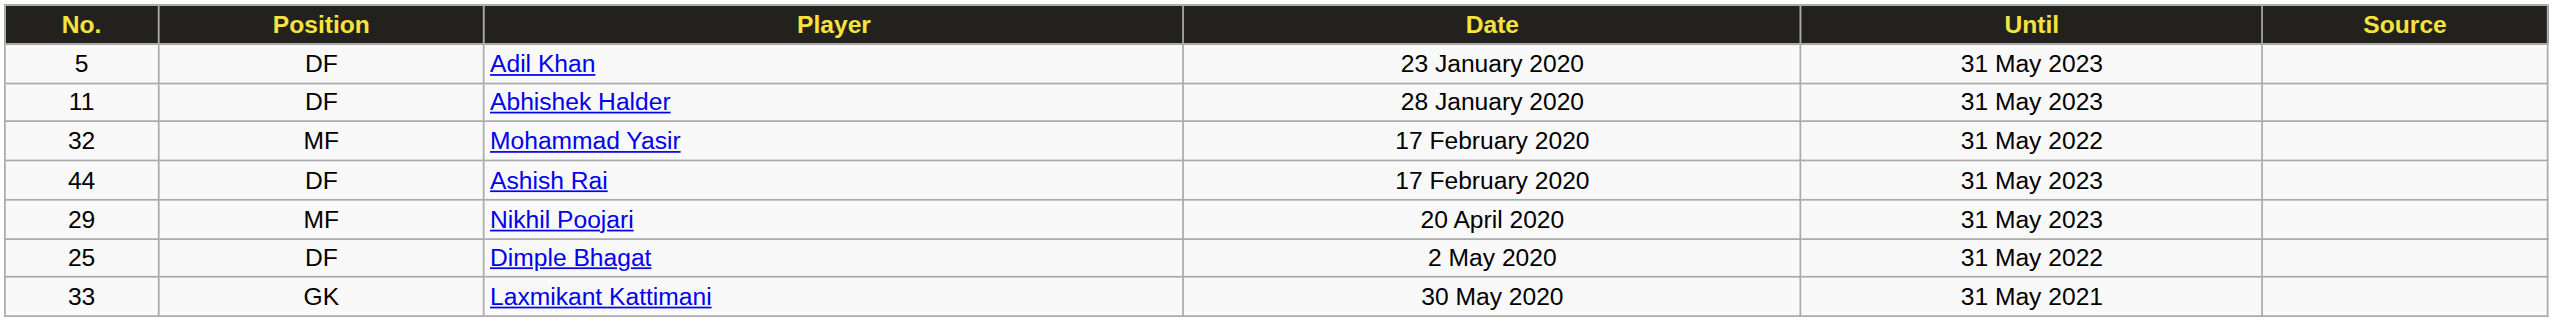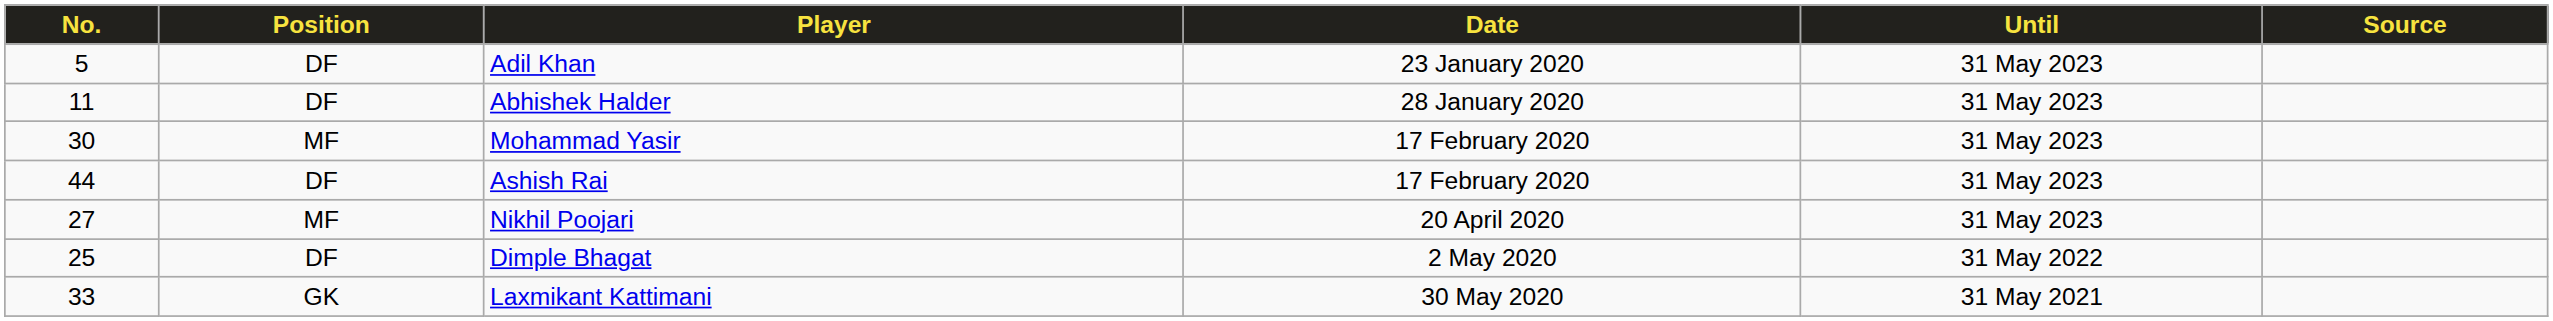 <table class="wikitable"  style="text-align:center; font-size:90%; width:75%;">
 <tr>
 <th style="background:#22211D; color:#F7E33F; text-align:center;">No.</th>
 <th style="background:#22211D; color:#F7E33F; text-align:center;">Position</th>
 <th style="background:#22211D; color:#F7E33F; text-align:center;">Player</th>
 <th style="background:#22211D; color:#F7E33F; text-align:center;">Date</th>
 <th style="background:#22211D; color:#F7E33F; text-align:center;">Until</th>
 <th style="background:#22211D; color:#F7E33F; text-align:center;">Source</th>
 </tr>
 <tr>
 <td>5</td>
 <td>DF</td>
 <td align="left"> <a href='#'>Adil Khan</a></td>
 <td>23 January 2020</td>
 <td>31 May 2023</td>
 <td></td>
 </tr>
 <tr>
 <td>11</td>
 <td>DF</td>
 <td align="left"> <a href='#'>Abhishek Halder</a></td>
 <td>28 January 2020</td>
 <td>31 May 2023</td>
 <td></td>
 </tr>
 <tr>
-<td>32</td>
+<td>30</td>
 <td>MF</td>
 <td align="left"> <a href='#'>Mohammad Yasir</a></td>
 <td>17 February 2020</td>
-<td>31 May 2022</td>
+<td>31 May 2023</td>
 <td></td>
 </tr>
 <tr>
 <td>44</td>
 <td>DF</td>
 <td align="left"> <a href='#'>Ashish Rai</a></td>
 <td>17 February 2020</td>
 <td>31 May 2023</td>
 <td></td>
 </tr>
 <tr>
-<td>29</td>
+<td>27</td>
 <td>MF</td>
 <td align="left"> <a href='#'>Nikhil Poojari</a></td>
 <td>20 April 2020</td>
 <td>31 May 2023</td>
 <td></td>
 </tr>
 <tr>
 <td>25</td>
 <td>DF</td>
 <td align="left"> <a href='#'>Dimple Bhagat</a></td>
 <td>2 May 2020</td>
 <td>31 May 2022</td>
 <td></td>
 </tr>
 <tr>
 <td>33</td>
 <td>GK</td>
 <td align="left"> <a href='#'>Laxmikant Kattimani</a></td>
 <td>30 May 2020</td>
 <td>31 May 2021</td>
 <td></td>
 </tr>
 </table>
